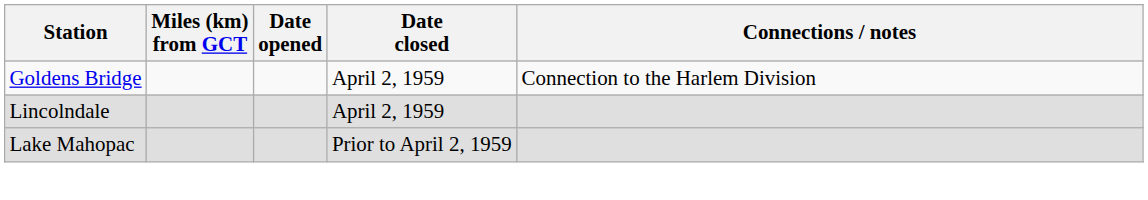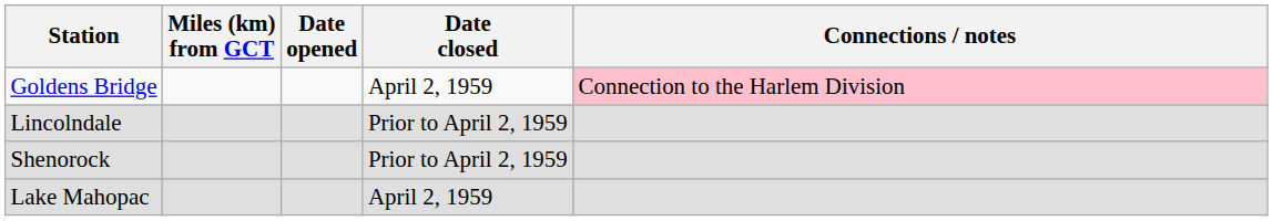 <table class="wikitable">
 <tr>
 <th>Station</th>
 <th>Miles (km)<br>from <a href='#'>GCT</a></th>
 <th>Date<br>opened</th>
 <th>Date<br>closed</th>
 <th width="55%">Connections / notes</th>
 </tr>
 <tr>
 <td><a href='#'>Goldens Bridge</a> </td>
 <td></td>
 <td></td>
 <td>April 2, 1959</td>
-<td>Connection to the Harlem Division</td>
+<td style="background: pink;">Connection to the Harlem Division</td>
 </tr>
 <tr bgcolor=dfdfdf>
 <td>Lincolndale</td>
 <td></td>
 <td></td>
-<td>April 2, 1959</td>
+<td>Prior to April 2, 1959</td>
+<td></td>
+</tr>
+<tr bgcolor=dfdfdf>
+<td>Shenorock</td>
+<td></td>
+<td></td>
+<td>Prior to April 2, 1959</td>
 <td></td>
 </tr>
 <tr bgcolor=dfdfdf>
 <td>Lake Mahopac</td>
 <td></td>
 <td></td>
-<td>Prior to April 2, 1959</td>
+<td>April 2, 1959</td>
 <td></td>
 </tr>
 </table>
